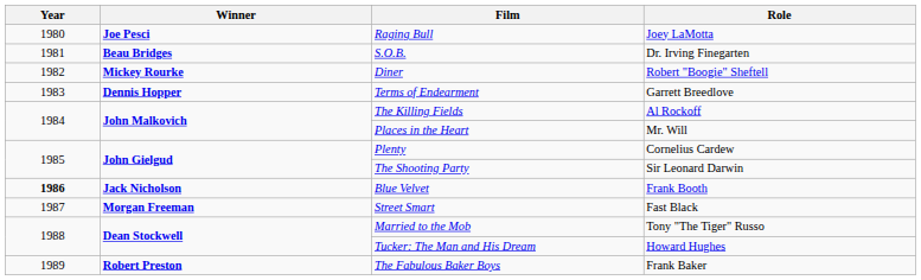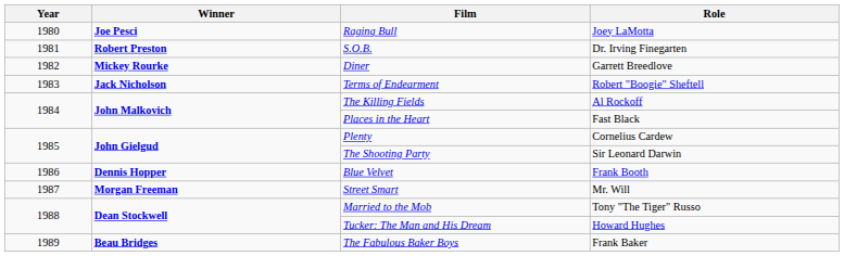 <table class="wikitable" width="95%" cellpadding="5">
 <tr>
 <th width="100"><strong>Year</strong></th>
 <th width="300"><strong>Winner</strong></th>
 <th width="300"><strong>Film</strong></th>
 <th width="300"><strong>Role</strong></th>
 </tr>
 <tr>
 <td style="text-align:center;">1980</td>
 <td><strong><a href='#'>Joe Pesci</a></strong></td>
 <td><em><a href='#'>Raging Bull</a></em></td>
 <td><a href='#'>Joey LaMotta</a></td>
 </tr>
 <tr>
 <td style="text-align:center;">1981</td>
-<td><strong><a href='#'>Beau Bridges</a></strong></td>
+<td><strong><a href='#'>Robert Preston</a></strong></td>
 <td><em><a href='#'>S.O.B.</a></em></td>
 <td>Dr. Irving Finegarten</td>
 </tr>
 <tr>
 <td style="text-align:center;">1982</td>
 <td><strong><a href='#'>Mickey Rourke</a></strong></td>
 <td><em><a href='#'>Diner</a></em></td>
-<td><a href='#'>Robert "Boogie" Sheftell</a></td>
+<td>Garrett Breedlove</td>
 </tr>
 <tr>
 <td style="text-align:center;">1983</td>
-<td><strong><a href='#'>Dennis Hopper</a></strong></td>
+<td><strong><a href='#'>Jack Nicholson</a></strong></td>
 <td><em><a href='#'>Terms of Endearment</a></em></td>
-<td>Garrett Breedlove</td>
+<td><a href='#'>Robert "Boogie" Sheftell</a></td>
 </tr>
 <tr>
 <td rowspan="2" style="text-align:center;">1984</td>
 <td rowspan="2"><strong><a href='#'>John Malkovich</a></strong></td>
 <td><em><a href='#'>The Killing Fields</a></em></td>
 <td><a href='#'>Al Rockoff</a></td>
 </tr>
 <tr>
 <td><em><a href='#'>Places in the Heart</a></em></td>
-<td>Mr. Will</td>
+<td>Fast Black</td>
 </tr>
 <tr>
 <td rowspan="2" style="text-align:center;">1985</td>
 <td rowspan="2"><strong><a href='#'>John Gielgud</a></strong></td>
 <td><em><a href='#'>Plenty</a></em></td>
 <td>Cornelius Cardew</td>
 </tr>
 <tr>
 <td><em><a href='#'>The Shooting Party</a></em></td>
 <td>Sir Leonard Darwin</td>
 </tr>
 <tr>
-<td style="text-align:center;"><strong>1986</strong></td>
-<td><strong><a href='#'>Jack Nicholson</a></strong></td>
+<td style="text-align:center;">1986</td>
+<td><strong><a href='#'>Dennis Hopper</a></strong></td>
 <td><em><a href='#'>Blue Velvet</a></em></td>
 <td><a href='#'>Frank Booth</a></td>
 </tr>
 <tr>
 <td style="text-align:center;">1987</td>
 <td><strong><a href='#'>Morgan Freeman</a></strong></td>
 <td><em><a href='#'>Street Smart</a></em></td>
-<td>Fast Black</td>
+<td>Mr. Will</td>
 </tr>
 <tr>
 <td rowspan="2" style="text-align:center;">1988</td>
 <td rowspan="2"><strong><a href='#'>Dean Stockwell</a></strong></td>
 <td><em><a href='#'>Married to the Mob</a></em></td>
 <td>Tony "The Tiger" Russo</td>
 </tr>
 <tr>
 <td><em><a href='#'>Tucker: The Man and His Dream</a></em></td>
 <td><a href='#'>Howard Hughes</a></td>
 </tr>
 <tr>
 <td style="text-align:center;">1989</td>
-<td><strong><a href='#'>Robert Preston</a></strong></td>
+<td><strong><a href='#'>Beau Bridges</a></strong></td>
 <td><em><a href='#'>The Fabulous Baker Boys</a></em></td>
 <td>Frank Baker</td>
 </tr>
 </table>
